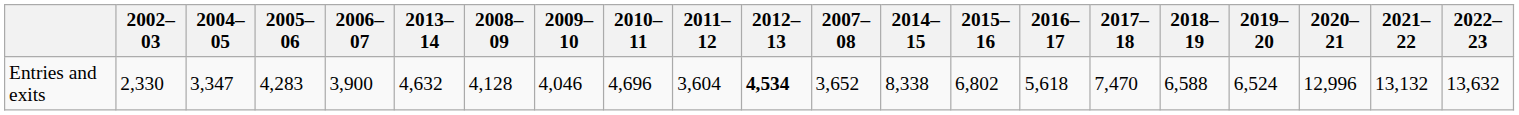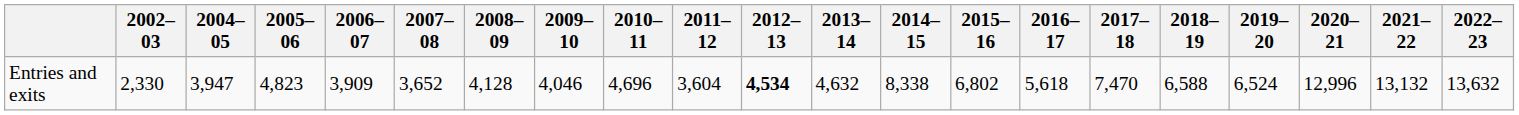 <table class="wikitable">
 <tr>
 <th></th>
 <th>2002–03</th>
 <th>2004–05</th>
 <th>2005–06</th>
 <th>2006–07</th>
-<th>2013–14</th>
+<th>2007–08</th>
 <th>2008–09</th>
 <th>2009–10</th>
 <th>2010–11</th>
 <th>2011–12</th>
 <th>2012–13</th>
-<th>2007–08</th>
+<th>2013–14</th>
 <th>2014–15</th>
 <th>2015–16</th>
 <th>2016–17</th>
 <th>2017–18</th>
 <th>2018–19</th>
 <th>2019–20</th>
 <th>2020–21</th>
 <th>2021–22</th>
 <th>2022–23</th>
 </tr>
 <tr>
 <td>Entries and exits</td>
 <td>2,330</td>
-<td>3,347</td>
-<td>4,283</td>
-<td>3,900</td>
-<td>4,632</td>
+<td>3,947</td>
+<td>4,823</td>
+<td>3,909</td>
+<td>3,652</td>
 <td>4,128</td>
 <td>4,046</td>
 <td>4,696</td>
 <td>3,604</td>
 <td><strong>4,534</strong></td>
-<td>3,652</td>
+<td>4,632</td>
 <td>8,338</td>
 <td>6,802</td>
 <td>5,618</td>
 <td>7,470</td>
 <td>6,588</td>
 <td>6,524</td>
 <td>12,996</td>
 <td>13,132</td>
 <td>13,632</td>
 </tr>
 </table>
